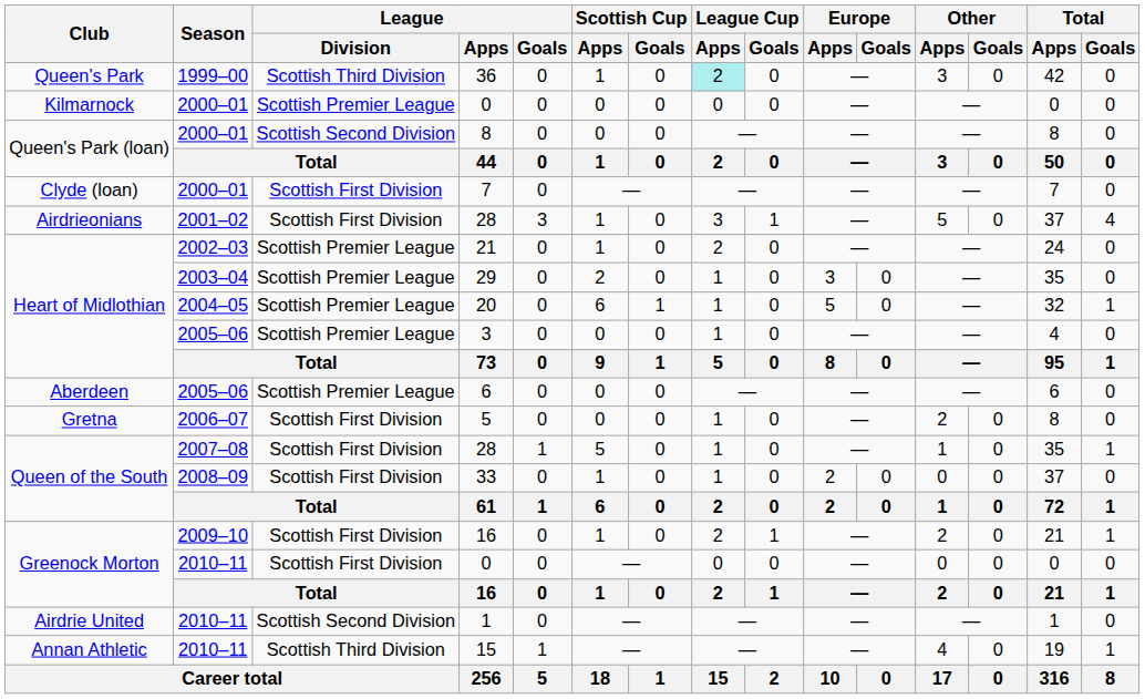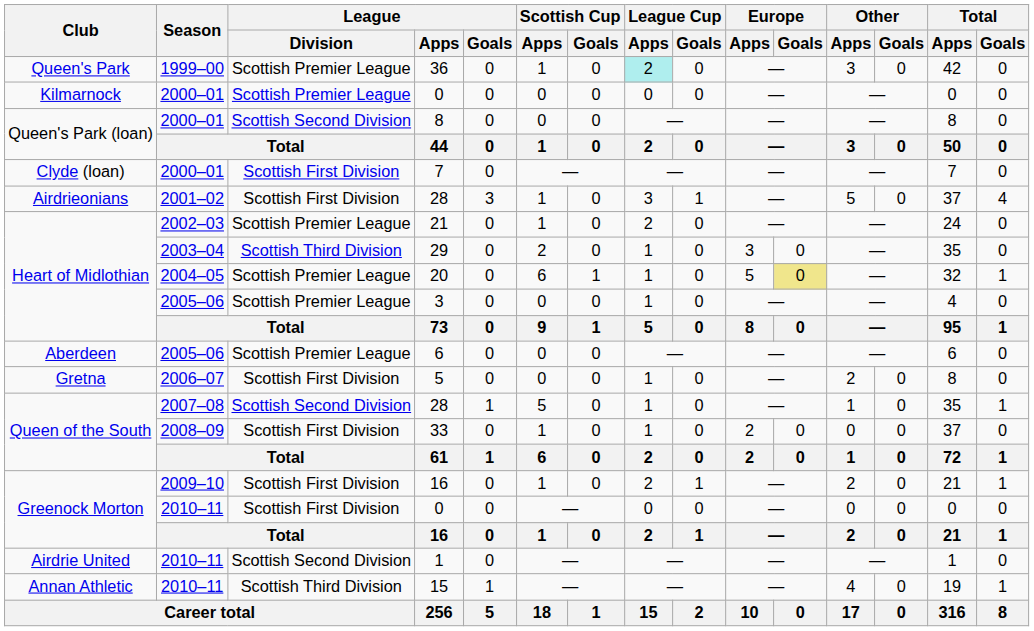 <table class="wikitable" style="text-align: center">
 <tr>
 <th rowspan="2">Club</th>
 <th rowspan="2">Season</th>
 <th colspan="3">League</th>
 <th colspan="2">Scottish Cup</th>
 <th colspan="2">League Cup</th>
 <th colspan="2">Europe</th>
 <th colspan="2">Other</th>
 <th colspan="2">Total</th>
 </tr>
 <tr>
 <th>Division</th>
 <th>Apps</th>
 <th>Goals</th>
 <th>Apps</th>
 <th>Goals</th>
 <th>Apps</th>
 <th>Goals</th>
 <th>Apps</th>
 <th>Goals</th>
 <th>Apps</th>
 <th>Goals</th>
 <th>Apps</th>
 <th>Goals</th>
 </tr>
 <tr>
 <td><a href='#'>Queen's Park</a></td>
 <td><a href='#'>1999–00</a></td>
-<td><a href='#'>Scottish Third Division</a></td>
+<td>Scottish Premier League</td>
 <td>36</td>
 <td>0</td>
 <td>1</td>
 <td>0</td>
 <td style="background: paleturquoise;">2</td>
 <td>0</td>
 <td colspan="2">―</td>
 <td>3</td>
 <td>0</td>
 <td>42</td>
 <td>0</td>
 </tr>
 <tr>
 <td><a href='#'>Kilmarnock</a></td>
 <td><a href='#'>2000–01</a></td>
 <td><a href='#'>Scottish Premier League</a></td>
 <td>0</td>
 <td>0</td>
 <td>0</td>
 <td>0</td>
 <td>0</td>
 <td>0</td>
 <td colspan="2">―</td>
 <td colspan="2">―</td>
 <td>0</td>
 <td>0</td>
 </tr>
 <tr>
 <td rowspan="2">Queen's Park (loan)</td>
 <td><a href='#'>2000–01</a></td>
 <td><a href='#'>Scottish Second Division</a></td>
 <td>8</td>
 <td>0</td>
 <td>0</td>
 <td>0</td>
 <td colspan="2">―</td>
 <td colspan="2">―</td>
 <td colspan="2">―</td>
 <td>8</td>
 <td>0</td>
 </tr>
 <tr>
 <th colspan="2">Total</th>
 <th>44</th>
 <th>0</th>
 <th>1</th>
 <th>0</th>
 <th>2</th>
 <th>0</th>
 <th colspan="2">―</th>
 <th>3</th>
 <th>0</th>
 <th>50</th>
 <th>0</th>
 </tr>
 <tr>
 <td><a href='#'>Clyde</a> (loan)</td>
 <td><a href='#'>2000–01</a></td>
 <td><a href='#'>Scottish First Division</a></td>
 <td>7</td>
 <td>0</td>
 <td colspan="2">―</td>
 <td colspan="2">―</td>
 <td colspan="2">―</td>
 <td colspan="2">―</td>
 <td>7</td>
 <td>0</td>
 </tr>
 <tr>
 <td><a href='#'>Airdrieonians</a></td>
 <td><a href='#'>2001–02</a></td>
 <td>Scottish First Division</td>
 <td>28</td>
 <td>3</td>
 <td>1</td>
 <td>0</td>
 <td>3</td>
 <td>1</td>
 <td colspan="2">―</td>
 <td>5</td>
 <td>0</td>
 <td>37</td>
 <td>4</td>
 </tr>
 <tr>
 <td rowspan="5"><a href='#'>Heart of Midlothian</a></td>
 <td><a href='#'>2002–03</a></td>
 <td>Scottish Premier League</td>
 <td>21</td>
 <td>0</td>
 <td>1</td>
 <td>0</td>
 <td>2</td>
 <td>0</td>
 <td colspan="2">―</td>
 <td colspan="2">―</td>
 <td>24</td>
 <td>0</td>
 </tr>
 <tr>
 <td><a href='#'>2003–04</a></td>
-<td>Scottish Premier League</td>
+<td><a href='#'>Scottish Third Division</a></td>
 <td>29</td>
 <td>0</td>
 <td>2</td>
 <td>0</td>
 <td>1</td>
 <td>0</td>
 <td>3</td>
 <td>0</td>
 <td colspan="2">―</td>
 <td>35</td>
 <td>0</td>
 </tr>
 <tr>
 <td><a href='#'>2004–05</a></td>
 <td>Scottish Premier League</td>
 <td>20</td>
 <td>0</td>
 <td>6</td>
 <td>1</td>
 <td>1</td>
 <td>0</td>
 <td>5</td>
-<td>0</td>
+<td style="background: khaki;">0</td>
 <td colspan="2">―</td>
 <td>32</td>
 <td>1</td>
 </tr>
 <tr>
 <td><a href='#'>2005–06</a></td>
 <td>Scottish Premier League</td>
 <td>3</td>
 <td>0</td>
 <td>0</td>
 <td>0</td>
 <td>1</td>
 <td>0</td>
 <td colspan="2">―</td>
 <td colspan="2">―</td>
 <td>4</td>
 <td>0</td>
 </tr>
 <tr>
 <th colspan="2">Total</th>
 <th>73</th>
 <th>0</th>
 <th>9</th>
 <th>1</th>
 <th>5</th>
 <th>0</th>
 <th>8</th>
 <th>0</th>
 <th colspan="2">―</th>
 <th>95</th>
 <th>1</th>
 </tr>
 <tr>
 <td><a href='#'>Aberdeen</a></td>
 <td><a href='#'>2005–06</a></td>
 <td>Scottish Premier League</td>
 <td>6</td>
 <td>0</td>
 <td>0</td>
 <td>0</td>
 <td colspan="2">―</td>
 <td colspan="2">―</td>
 <td colspan="2">―</td>
 <td>6</td>
 <td>0</td>
 </tr>
 <tr>
 <td><a href='#'>Gretna</a></td>
 <td><a href='#'>2006–07</a></td>
 <td>Scottish First Division</td>
 <td>5</td>
 <td>0</td>
 <td>0</td>
 <td>0</td>
 <td>1</td>
 <td>0</td>
 <td colspan="2">―</td>
 <td>2</td>
 <td>0</td>
 <td>8</td>
 <td>0</td>
 </tr>
 <tr>
 <td rowspan="3"><a href='#'>Queen of the South</a></td>
 <td><a href='#'>2007–08</a></td>
-<td>Scottish First Division</td>
+<td><a href='#'>Scottish Second Division</a></td>
 <td>28</td>
 <td>1</td>
 <td>5</td>
 <td>0</td>
 <td>1</td>
 <td>0</td>
 <td colspan="2">―</td>
 <td>1</td>
 <td>0</td>
 <td>35</td>
 <td>1</td>
 </tr>
 <tr>
 <td><a href='#'>2008–09</a></td>
 <td>Scottish First Division</td>
 <td>33</td>
 <td>0</td>
 <td>1</td>
 <td>0</td>
 <td>1</td>
 <td>0</td>
 <td>2</td>
 <td>0</td>
 <td>0</td>
 <td>0</td>
 <td>37</td>
 <td>0</td>
 </tr>
 <tr>
 <th colspan="2">Total</th>
 <th>61</th>
 <th>1</th>
 <th>6</th>
 <th>0</th>
 <th>2</th>
 <th>0</th>
 <th>2</th>
 <th>0</th>
 <th>1</th>
 <th>0</th>
 <th>72</th>
 <th>1</th>
 </tr>
 <tr>
 <td rowspan="3"><a href='#'>Greenock Morton</a></td>
 <td><a href='#'>2009–10</a></td>
 <td>Scottish First Division</td>
 <td>16</td>
 <td>0</td>
 <td>1</td>
 <td>0</td>
 <td>2</td>
 <td>1</td>
 <td colspan="2">―</td>
 <td>2</td>
 <td>0</td>
 <td>21</td>
 <td>1</td>
 </tr>
 <tr>
 <td><a href='#'>2010–11</a></td>
 <td>Scottish First Division</td>
 <td>0</td>
 <td>0</td>
 <td colspan="2">―</td>
 <td>0</td>
 <td>0</td>
 <td colspan="2">―</td>
 <td>0</td>
 <td>0</td>
 <td>0</td>
 <td>0</td>
 </tr>
 <tr>
 <th colspan="2">Total</th>
 <th>16</th>
 <th>0</th>
 <th>1</th>
 <th>0</th>
 <th>2</th>
 <th>1</th>
 <th colspan="2">―</th>
 <th>2</th>
 <th>0</th>
 <th>21</th>
 <th>1</th>
 </tr>
 <tr>
 <td><a href='#'>Airdrie United</a></td>
 <td><a href='#'>2010–11</a></td>
 <td>Scottish Second Division</td>
 <td>1</td>
 <td>0</td>
 <td colspan="2">―</td>
 <td colspan="2">―</td>
 <td colspan="2">―</td>
 <td colspan="2">―</td>
 <td>1</td>
 <td>0</td>
 </tr>
 <tr>
 <td><a href='#'>Annan Athletic</a></td>
 <td><a href='#'>2010–11</a></td>
 <td>Scottish Third Division</td>
 <td>15</td>
 <td>1</td>
 <td colspan="2">―</td>
 <td colspan="2">―</td>
 <td colspan="2">―</td>
 <td>4</td>
 <td>0</td>
 <td>19</td>
 <td>1</td>
 </tr>
 <tr>
 <th colspan="3">Career total</th>
 <th>256</th>
 <th>5</th>
 <th>18</th>
 <th>1</th>
 <th>15</th>
 <th>2</th>
 <th>10</th>
 <th>0</th>
 <th>17</th>
 <th>0</th>
 <th>316</th>
 <th>8</th>
 </tr>
 </table>
